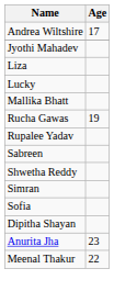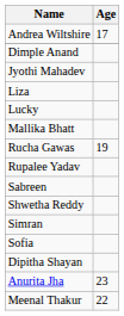 <table class="wikitable">
 <tr>
 <th>Name</th>
 <th>Age</th>
 </tr>
 <tr>
 <td>Andrea Wiltshire</td>
 <td>17</td>
 </tr>
 <tr Shruti Narayann-Mumbai>
+</tr>
+<tr>
+<td>Dimple Anand</td>
+<td></td>
 </tr>
 <tr>
 <td>Jyothi Mahadev</td>
 <td></td>
 </tr>
 <tr>
 <td>Liza</td>
 <td></td>
 </tr>
 <tr>
 <td>Lucky</td>
 <td></td>
 </tr>
 <tr>
 <td>Mallika Bhatt</td>
 <td></td>
 </tr>
 <tr>
 <td>Rucha Gawas</td>
 <td>19</td>
 </tr>
 <tr>
 <td>Rupalee Yadav</td>
 <td></td>
 </tr>
 <tr>
 <td>Sabreen</td>
 <td></td>
 </tr>
 <tr>
 <td>Shwetha Reddy</td>
 <td></td>
 </tr>
 <tr>
 <td>Simran</td>
 <td></td>
 </tr>
 <tr>
 <td>Sofia</td>
 <td></td>
 </tr>
 <tr>
 <td>Dipitha Shayan</td>
 <td></td>
 </tr>
 <tr>
 <td><a href='#'>Anurita Jha</a></td>
 <td>23</td>
 </tr>
 <tr>
 <td>Meenal Thakur</td>
 <td>22</td>
 </tr>
 </table>
